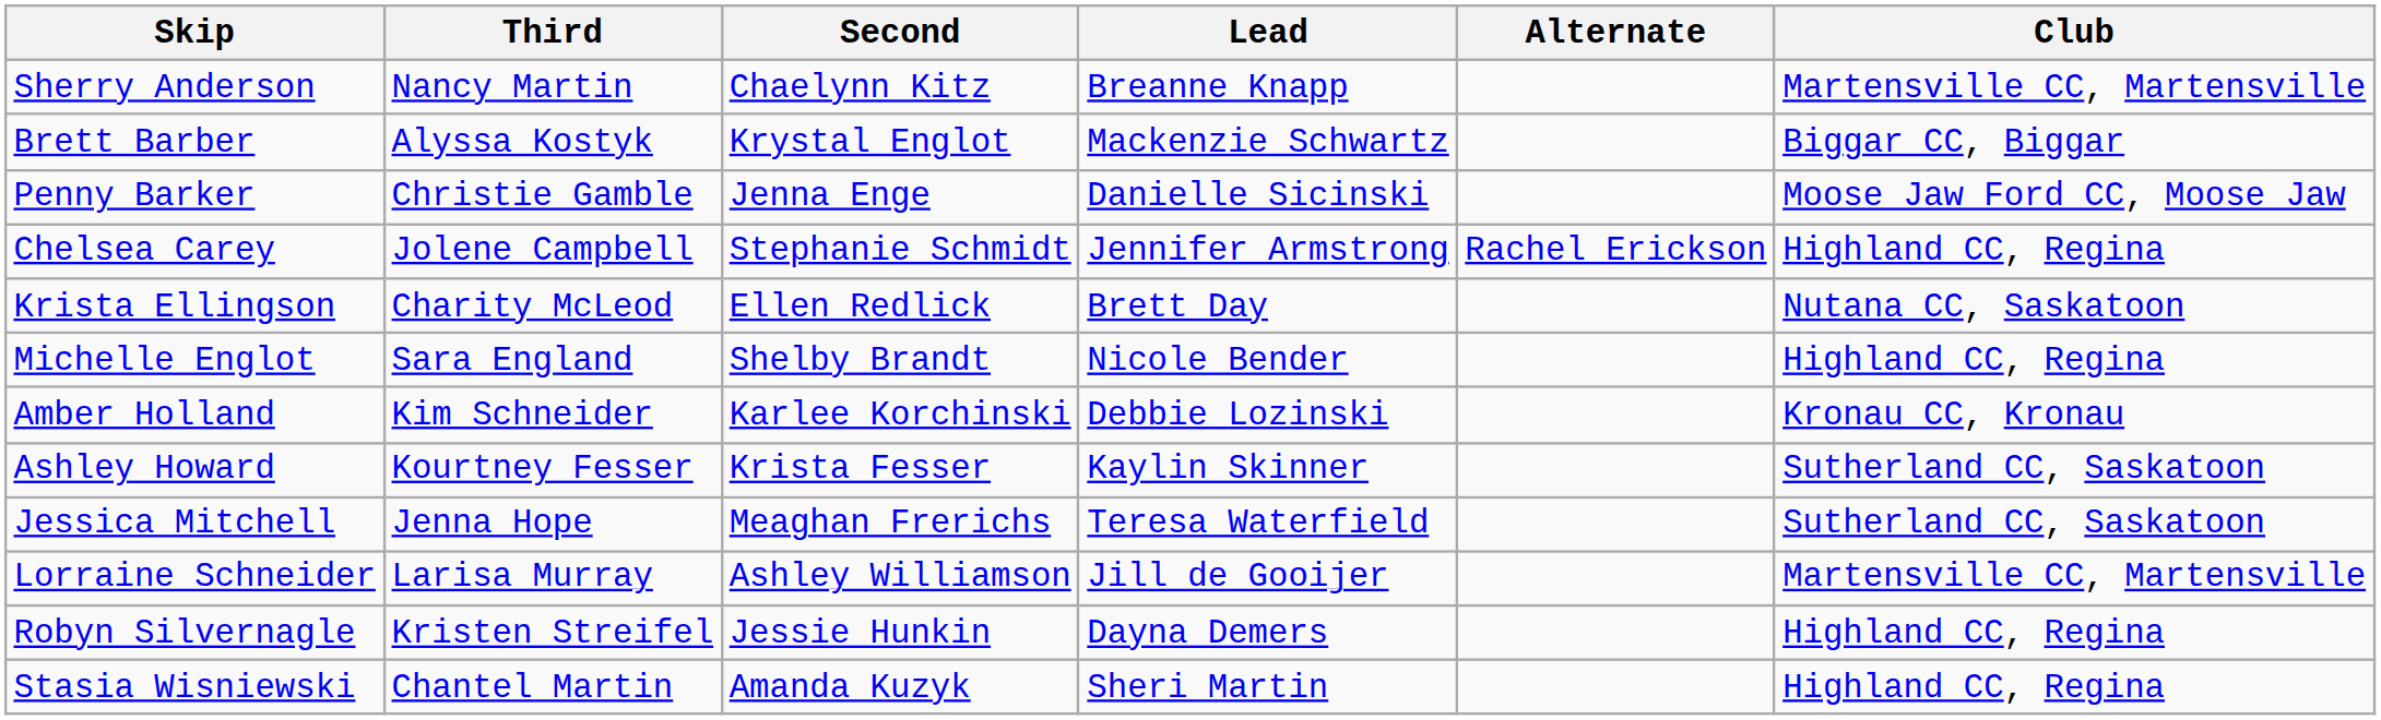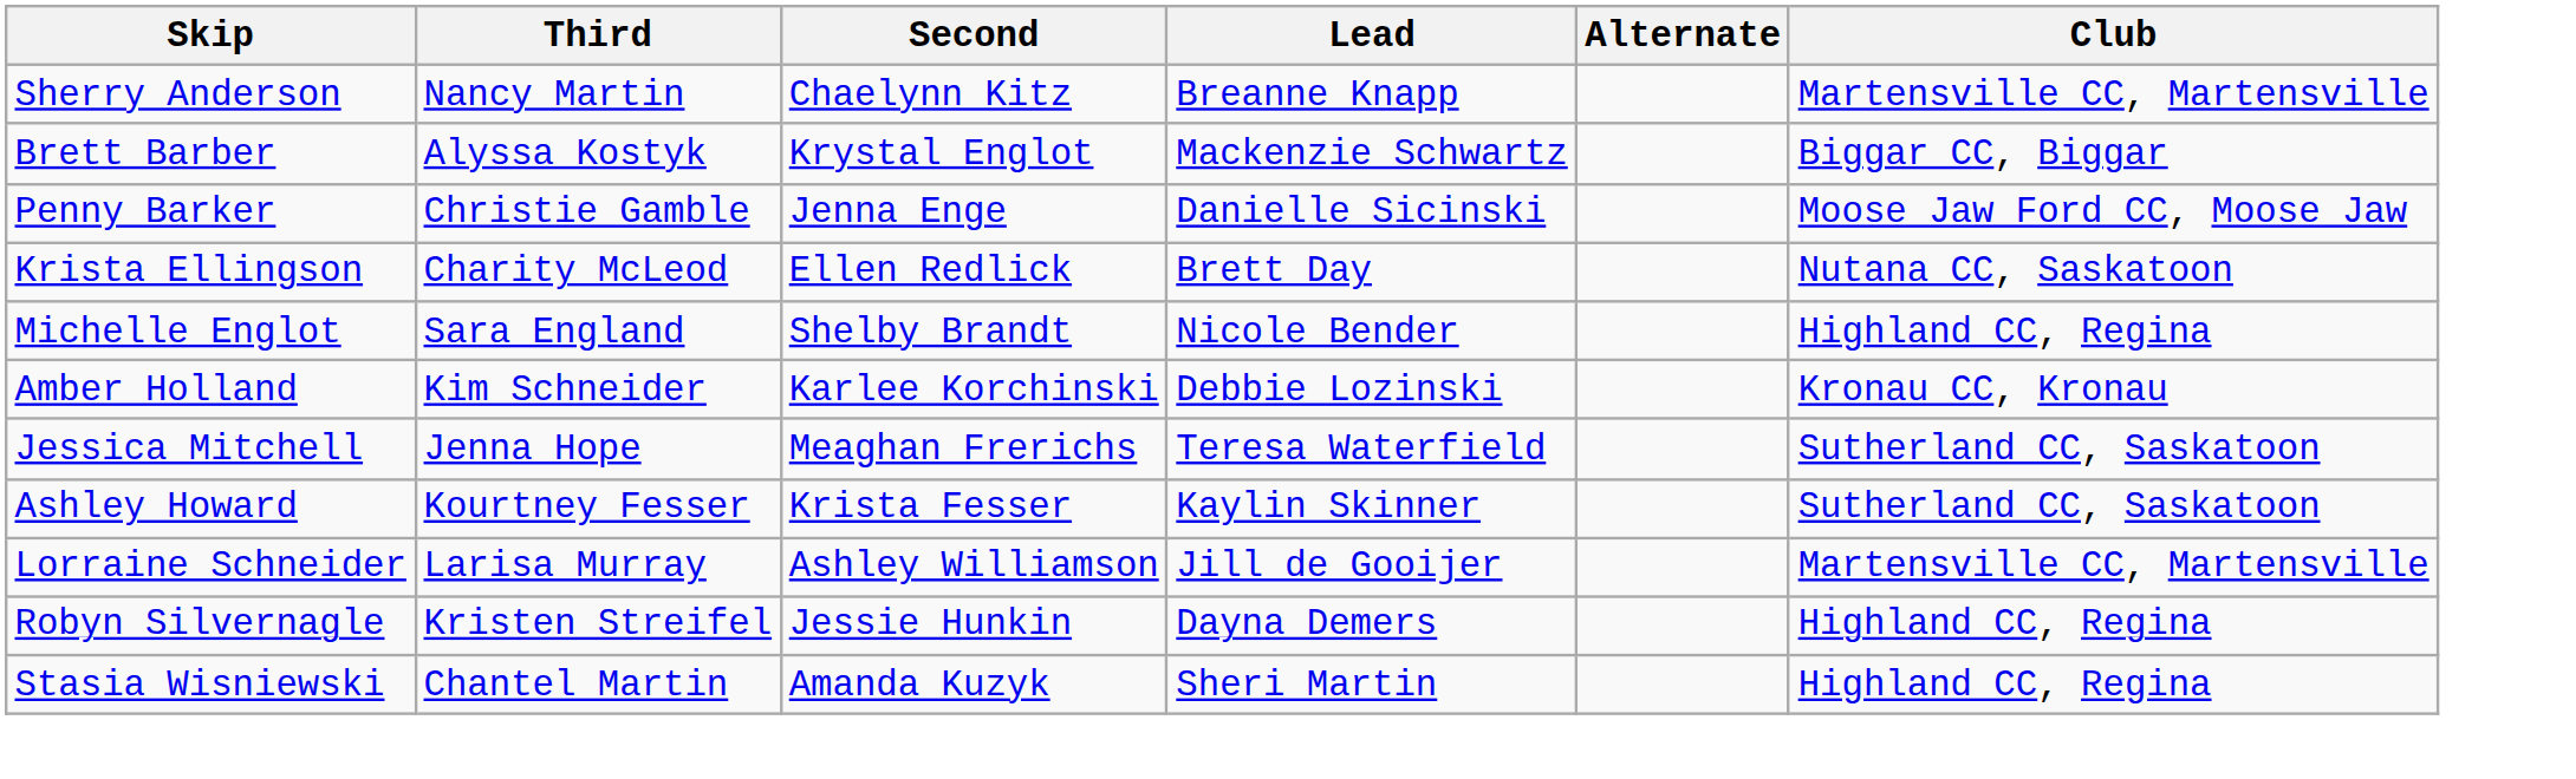 <table class="wikitable">
 <tr>
 <th scope="col">Skip</th>
 <th scope="col">Third</th>
 <th scope="col">Second</th>
 <th scope="col">Lead</th>
 <th scope="col">Alternate</th>
 <th scope="col">Club</th>
 </tr>
 <tr>
 <td><a href='#'>Sherry Anderson</a></td>
 <td><a href='#'>Nancy Martin</a></td>
 <td><a href='#'>Chaelynn Kitz</a></td>
 <td><a href='#'>Breanne Knapp</a></td>
 <td></td>
 <td><a href='#'>Martensville CC</a>, <a href='#'>Martensville</a></td>
 </tr>
 <tr>
 <td><a href='#'>Brett Barber</a></td>
 <td><a href='#'>Alyssa Kostyk</a></td>
 <td><a href='#'>Krystal Englot</a></td>
 <td><a href='#'>Mackenzie Schwartz</a></td>
 <td></td>
 <td><a href='#'>Biggar CC</a>, <a href='#'>Biggar</a></td>
 </tr>
 <tr>
 <td><a href='#'>Penny Barker</a></td>
 <td><a href='#'>Christie Gamble</a></td>
 <td><a href='#'>Jenna Enge</a></td>
 <td><a href='#'>Danielle Sicinski</a></td>
 <td></td>
 <td><a href='#'>Moose Jaw Ford CC</a>, <a href='#'>Moose Jaw</a></td>
 </tr>
 <tr>
-<td><a href='#'>Chelsea Carey</a></td>
-<td><a href='#'>Jolene Campbell</a></td>
-<td><a href='#'>Stephanie Schmidt</a></td>
-<td><a href='#'>Jennifer Armstrong</a></td>
-<td><a href='#'>Rachel Erickson</a></td>
-<td><a href='#'>Highland CC</a>, <a href='#'>Regina</a></td>
-</tr>
-<tr>
 <td><a href='#'>Krista Ellingson</a></td>
 <td><a href='#'>Charity McLeod</a></td>
 <td><a href='#'>Ellen Redlick</a></td>
 <td><a href='#'>Brett Day</a></td>
 <td></td>
 <td><a href='#'>Nutana CC</a>, <a href='#'>Saskatoon</a></td>
 </tr>
 <tr>
 <td><a href='#'>Michelle Englot</a></td>
 <td><a href='#'>Sara England</a></td>
 <td><a href='#'>Shelby Brandt</a></td>
 <td><a href='#'>Nicole Bender</a></td>
 <td></td>
 <td><a href='#'>Highland CC</a>, <a href='#'>Regina</a></td>
 </tr>
 <tr>
 <td><a href='#'>Amber Holland</a></td>
 <td><a href='#'>Kim Schneider</a></td>
 <td><a href='#'>Karlee Korchinski</a></td>
 <td><a href='#'>Debbie Lozinski</a></td>
 <td></td>
 <td><a href='#'>Kronau CC</a>, <a href='#'>Kronau</a></td>
 </tr>
 <tr>
+<td><a href='#'>Jessica Mitchell</a></td>
+<td><a href='#'>Jenna Hope</a></td>
+<td><a href='#'>Meaghan Frerichs</a></td>
+<td><a href='#'>Teresa Waterfield</a></td>
+<td></td>
+<td><a href='#'>Sutherland CC</a>, <a href='#'>Saskatoon</a></td>
+</tr>
+<tr>
 <td><a href='#'>Ashley Howard</a></td>
 <td><a href='#'>Kourtney Fesser</a></td>
 <td><a href='#'>Krista Fesser</a></td>
 <td><a href='#'>Kaylin Skinner</a></td>
-<td></td>
-<td><a href='#'>Sutherland CC</a>, <a href='#'>Saskatoon</a></td>
-</tr>
-<tr>
-<td><a href='#'>Jessica Mitchell</a></td>
-<td><a href='#'>Jenna Hope</a></td>
-<td><a href='#'>Meaghan Frerichs</a></td>
-<td><a href='#'>Teresa Waterfield</a></td>
 <td></td>
 <td><a href='#'>Sutherland CC</a>, <a href='#'>Saskatoon</a></td>
 </tr>
 <tr>
 <td><a href='#'>Lorraine Schneider</a></td>
 <td><a href='#'>Larisa Murray</a></td>
 <td><a href='#'>Ashley Williamson</a></td>
 <td><a href='#'>Jill de Gooijer</a></td>
 <td></td>
 <td><a href='#'>Martensville CC</a>, <a href='#'>Martensville</a></td>
 </tr>
 <tr>
 <td><a href='#'>Robyn Silvernagle</a></td>
 <td><a href='#'>Kristen Streifel</a></td>
 <td><a href='#'>Jessie Hunkin</a></td>
 <td><a href='#'>Dayna Demers</a></td>
 <td></td>
 <td><a href='#'>Highland CC</a>, <a href='#'>Regina</a></td>
 </tr>
 <tr>
 <td><a href='#'>Stasia Wisniewski</a></td>
 <td><a href='#'>Chantel Martin</a></td>
 <td><a href='#'>Amanda Kuzyk</a></td>
 <td><a href='#'>Sheri Martin</a></td>
 <td></td>
 <td><a href='#'>Highland CC</a>, <a href='#'>Regina</a></td>
 </tr>
 </table>
